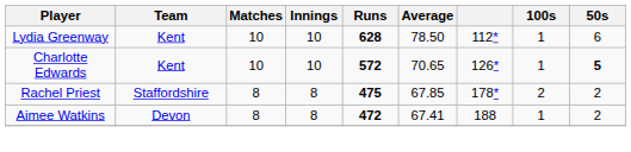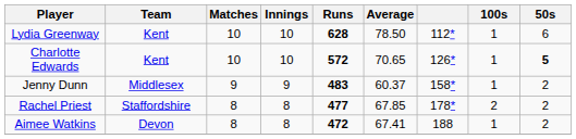 <table class="wikitable" style="text-align:center;">
 <tr>
 <th width=125>Player</th>
 <th width=125>Team</th>
 <th width=60>Matches</th>
 <th width=60>Innings</th>
 <th width=60>Runs</th>
 <th width=60>Average</th>
 <th width=60></th>
 <th width=60>100s</th>
 <th width=60>50s</th>
 </tr>
 <tr>
 <td><a href='#'>Lydia Greenway</a></td>
 <td><a href='#'>Kent</a></td>
 <td>10</td>
 <td>10</td>
 <td><strong>628</strong></td>
 <td>78.50</td>
 <td>112<a href='#'>*</a></td>
 <td>1</td>
 <td>6</td>
 </tr>
 <tr>
 <td><a href='#'>Charlotte Edwards</a></td>
 <td><a href='#'>Kent</a></td>
 <td>10</td>
 <td>10</td>
 <td><strong>572</strong></td>
 <td>70.65</td>
 <td>126<a href='#'>*</a></td>
 <td>1</td>
 <td><strong>5</strong></td>
 </tr>
 <tr>
+<td>Jenny Dunn</td>
+<td><a href='#'>Middlesex</a></td>
+<td>9</td>
+<td>9</td>
+<td><strong>483</strong></td>
+<td>60.37</td>
+<td>158<a href='#'>*</a></td>
+<td>1</td>
+<td>2</td>
+</tr>
+<tr>
 <td><a href='#'>Rachel Priest</a></td>
 <td><a href='#'>Staffordshire</a></td>
 <td>8</td>
 <td>8</td>
-<td><strong>475</strong></td>
+<td><strong>477</strong></td>
 <td>67.85</td>
 <td>178<a href='#'>*</a></td>
 <td>2</td>
 <td>2</td>
 </tr>
 <tr>
 <td><a href='#'>Aimee Watkins</a></td>
 <td><a href='#'>Devon</a></td>
 <td>8</td>
 <td>8</td>
 <td><strong>472</strong></td>
 <td>67.41</td>
 <td>188</td>
 <td>1</td>
 <td>2</td>
 </tr>
 <tr>
 </tr>
 </table>
